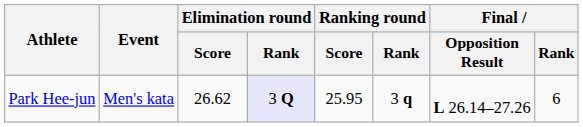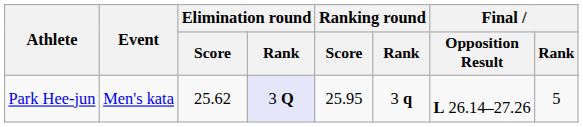 <table class="wikitable" style="font-size:90%;">
 <tr>
 <th rowspan=2>Athlete</th>
 <th rowspan=2>Event</th>
 <th colspan=2>Elimination round</th>
 <th colspan=2>Ranking round</th>
 <th colspan=2>Final / </th>
 </tr>
 <tr style="font-size:95%;">
 <th>Score</th>
 <th>Rank</th>
 <th>Score</th>
 <th>Rank</th>
 <th>Opposition<br>Result</th>
 <th>Rank</th>
 </tr>
 <tr style="text-align:center">
 <td style="text-align:left"><a href='#'>Park Hee-jun</a></td>
 <td style="text-align:left"><a href='#'>Men's kata</a></td>
-<td>26.62</td>
+<td>25.62</td>
 <td style="background: lavender;">3 <strong>Q</strong></td>
 <td>25.95</td>
 <td>3 <strong>q</strong></td>
 <td><br><strong>L</strong> 26.14–27.26</td>
-<td>6</td>
+<td>5</td>
 </tr>
 </table>
